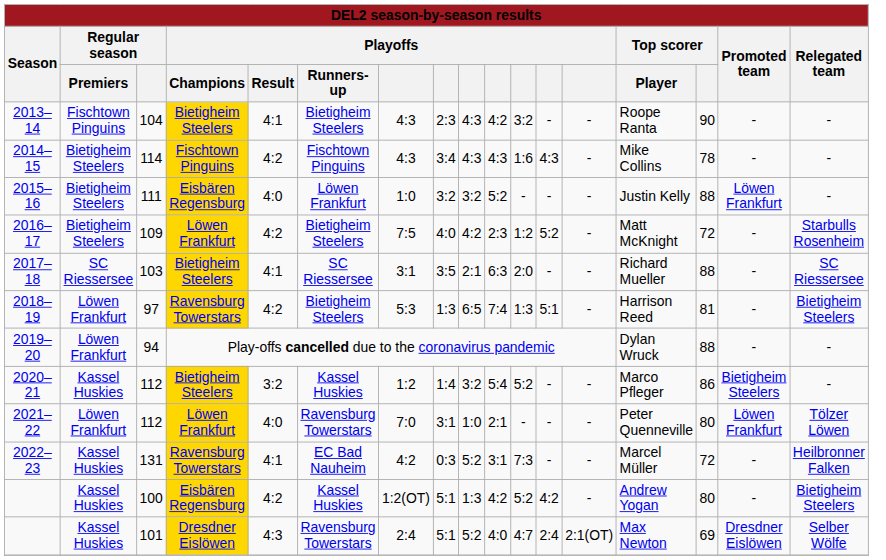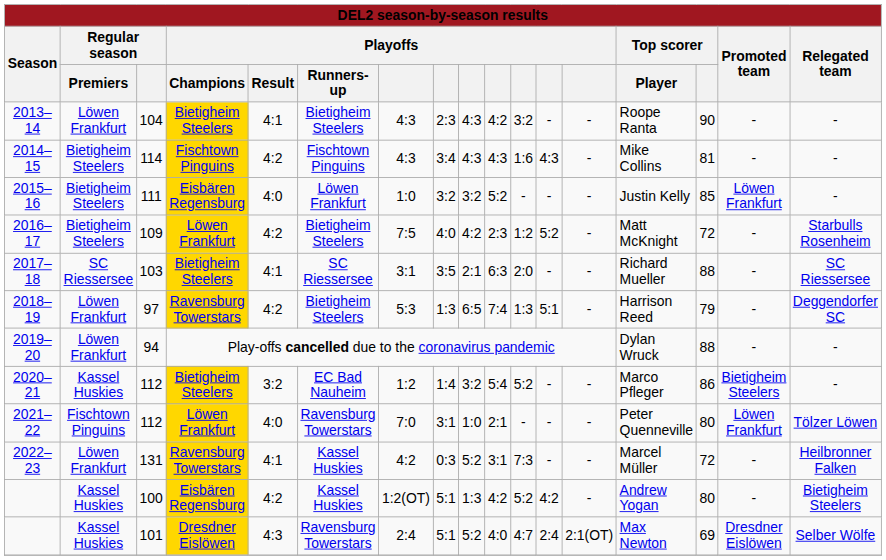 <table class="wikitable sortable" style="text-align: center">
 <tr>
 <th style="background:#a01720;" colspan="17"><span> DEL2 season-by-season results</span></th>
 </tr>
 <tr>
 <th rowspan=2>Season</th>
 <th colspan=2>Regular season</th>
 <th colspan=10>Playoffs</th>
 <th colspan=2>Top scorer</th>
 <th rowspan=2>Promoted team</th>
 <th rowspan=2>Relegated team</th>
 </tr>
 <tr>
 <th>Premiers</th>
 <th></th>
 <th>Champions</th>
 <th>Result</th>
 <th>Runners-up</th>
 <th></th>
 <th></th>
 <th></th>
 <th></th>
 <th></th>
 <th></th>
 <th></th>
 <th>Player</th>
 <th></th>
 </tr>
 <tr>
 <td><a href='#'>2013–14</a></td>
-<td><a href='#'>Fischtown Pinguins</a></td>
+<td><a href='#'>Löwen Frankfurt</a></td>
 <td>104</td>
 <td bgcolor="gold"><a href='#'>Bietigheim Steelers</a></td>
 <td>4:1</td>
 <td><a href='#'>Bietigheim Steelers</a></td>
 <td>4:3</td>
 <td>2:3</td>
 <td>4:3</td>
 <td>4:2</td>
 <td>3:2</td>
 <td>-</td>
 <td>-</td>
 <td align="left"> Roope Ranta</td>
 <td>90</td>
 <td>-</td>
 <td>-</td>
 </tr>
 <tr>
 <td><a href='#'>2014–15</a></td>
 <td><a href='#'>Bietigheim Steelers</a></td>
 <td>114</td>
 <td bgcolor="gold"><a href='#'>Fischtown Pinguins</a></td>
 <td>4:2</td>
 <td><a href='#'>Fischtown Pinguins</a></td>
 <td>4:3</td>
 <td>3:4</td>
 <td>4:3</td>
 <td>4:3</td>
 <td>1:6</td>
 <td>4:3</td>
 <td>-</td>
 <td align="left"> Mike Collins</td>
-<td>78</td>
+<td>81</td>
 <td>-</td>
 <td>-</td>
 </tr>
 <tr>
 <td><a href='#'>2015–16</a></td>
 <td><a href='#'>Bietigheim Steelers</a></td>
 <td>111</td>
 <td bgcolor="gold"><a href='#'>Eisbären Regensburg</a></td>
 <td>4:0</td>
 <td><a href='#'>Löwen Frankfurt</a></td>
 <td>1:0</td>
 <td>3:2</td>
 <td>3:2</td>
 <td>5:2</td>
 <td>-</td>
 <td>-</td>
 <td>-</td>
 <td align="left"> Justin Kelly</td>
-<td>88</td>
+<td>85</td>
 <td><a href='#'>Löwen Frankfurt</a></td>
 <td>-</td>
 </tr>
 <tr>
 <td><a href='#'>2016–17</a></td>
 <td><a href='#'>Bietigheim Steelers</a></td>
 <td>109</td>
 <td bgcolor="gold"><a href='#'>Löwen Frankfurt</a></td>
 <td>4:2</td>
 <td><a href='#'>Bietigheim Steelers</a></td>
 <td>7:5</td>
 <td>4:0</td>
 <td>4:2</td>
 <td>2:3</td>
 <td>1:2</td>
 <td>5:2</td>
 <td>-</td>
 <td align="left"> Matt McKnight</td>
 <td>72</td>
 <td>-</td>
 <td><a href='#'>Starbulls Rosenheim</a></td>
 </tr>
 <tr>
 <td><a href='#'>2017–18</a></td>
 <td><a href='#'>SC Riessersee</a></td>
 <td>103</td>
 <td bgcolor="gold"><a href='#'>Bietigheim Steelers</a></td>
 <td>4:1</td>
 <td><a href='#'>SC Riessersee</a></td>
 <td>3:1</td>
 <td>3:5</td>
 <td>2:1</td>
 <td>6:3</td>
 <td>2:0</td>
 <td>-</td>
 <td>-</td>
 <td align="left"> Richard Mueller</td>
 <td>88</td>
 <td>-</td>
 <td><a href='#'>SC Riessersee</a></td>
 </tr>
 <tr>
 <td><a href='#'>2018–19</a></td>
 <td><a href='#'>Löwen Frankfurt</a></td>
 <td>97</td>
 <td bgcolor="gold"><a href='#'>Ravensburg Towerstars</a></td>
 <td>4:2</td>
 <td><a href='#'>Bietigheim Steelers</a></td>
 <td>5:3</td>
 <td>1:3</td>
 <td>6:5</td>
 <td>7:4</td>
 <td>1:3</td>
 <td>5:1</td>
 <td>-</td>
 <td align="left"> Harrison Reed</td>
-<td>81</td>
+<td>79</td>
 <td>-</td>
-<td><a href='#'>Bietigheim Steelers</a></td>
+<td><a href='#'>Deggendorfer SC</a></td>
 </tr>
 <tr>
 <td><a href='#'>2019–20</a></td>
 <td><a href='#'>Löwen Frankfurt</a></td>
 <td>94</td>
 <td colspan="10">Play-offs <strong>cancelled</strong> due to the <a href='#'>coronavirus pandemic</a></td>
 <td align="left"> Dylan Wruck</td>
 <td>88</td>
 <td>-</td>
 <td>-</td>
 </tr>
 <tr>
 <td><a href='#'>2020–21</a></td>
 <td><a href='#'>Kassel Huskies</a></td>
 <td>112</td>
 <td bgcolor="gold"><a href='#'>Bietigheim Steelers</a></td>
 <td>3:2</td>
-<td><a href='#'>Kassel Huskies</a></td>
+<td><a href='#'>EC Bad Nauheim</a></td>
 <td>1:2</td>
 <td>1:4</td>
 <td>3:2</td>
 <td>5:4</td>
 <td>5:2</td>
 <td>-</td>
 <td>-</td>
 <td align="left"> Marco Pfleger</td>
 <td>86</td>
 <td><a href='#'>Bietigheim Steelers</a></td>
 <td>-</td>
 </tr>
 <tr>
 <td><a href='#'>2021–22</a></td>
-<td><a href='#'>Löwen Frankfurt</a></td>
+<td><a href='#'>Fischtown Pinguins</a></td>
 <td>112</td>
 <td bgcolor="gold"><a href='#'>Löwen Frankfurt</a></td>
 <td>4:0</td>
 <td><a href='#'>Ravensburg Towerstars</a></td>
 <td>7:0</td>
 <td>3:1</td>
 <td>1:0</td>
 <td>2:1</td>
 <td>-</td>
 <td>-</td>
 <td>-</td>
 <td align="left"> Peter Quenneville</td>
 <td>80</td>
 <td><a href='#'>Löwen Frankfurt</a></td>
 <td><a href='#'>Tölzer Löwen</a></td>
 </tr>
 <tr>
 <td><a href='#'>2022–23</a></td>
-<td><a href='#'>Kassel Huskies</a></td>
+<td><a href='#'>Löwen Frankfurt</a></td>
 <td>131</td>
 <td bgcolor="gold"><a href='#'>Ravensburg Towerstars</a></td>
 <td>4:1</td>
-<td><a href='#'>EC Bad Nauheim</a></td>
+<td><a href='#'>Kassel Huskies</a></td>
 <td>4:2</td>
 <td>0:3</td>
 <td>5:2</td>
 <td>3:1</td>
 <td>7:3</td>
 <td>-</td>
 <td>-</td>
 <td align="left"> Marcel Müller</td>
 <td>72</td>
 <td>-</td>
 <td><a href='#'>Heilbronner Falken</a></td>
 </tr>
 <tr>
 <td></td>
 <td><a href='#'>Kassel Huskies</a></td>
 <td>100</td>
 <td bgcolor="gold"><a href='#'>Eisbären Regensburg</a></td>
 <td>4:2</td>
 <td><a href='#'>Kassel Huskies</a></td>
 <td>1:2(OT)</td>
 <td>5:1</td>
 <td>1:3</td>
 <td>4:2</td>
 <td>5:2</td>
 <td>4:2</td>
 <td>-</td>
 <td align="left"> <a href='#'>Andrew Yogan</a></td>
 <td>80</td>
 <td>-</td>
 <td><a href='#'>Bietigheim Steelers</a></td>
 </tr>
 <tr>
 <td></td>
 <td><a href='#'>Kassel Huskies</a></td>
 <td>101</td>
 <td bgcolor="gold"><a href='#'>Dresdner Eislöwen</a></td>
 <td>4:3</td>
 <td><a href='#'>Ravensburg Towerstars</a></td>
 <td>2:4</td>
 <td>5:1</td>
 <td>5:2</td>
 <td>4:0</td>
 <td>4:7</td>
 <td>2:4</td>
 <td>2:1(OT)</td>
 <td align="left"> <a href='#'>Max Newton</a></td>
 <td>69</td>
 <td><a href='#'>Dresdner Eislöwen</a></td>
 <td><a href='#'>Selber Wölfe</a></td>
 </tr>
 <tr>
 </tr>
 </table>
